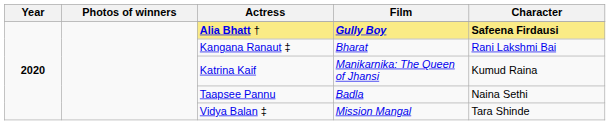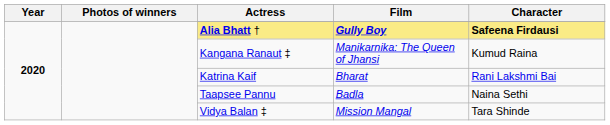 <table class="wikitable" style="width:100%">
 <tr bgcolor="#bebebe">
 <th width="8%">Year</th>
 <th width="19%">Photos of winners</th>
 <th width="19%">Actress</th>
 <th width="19%">Film</th>
 <th width="19%">Character</th>
 </tr>
 <tr>
 <td rowspan=8 style="text-align:center"><strong>2020</strong></td>
 <td rowspan=8 style="text-align:center"></td>
 </tr>
 <tr style="background:#FAEB86;">
 <td><strong><a href='#'>Alia Bhatt</a></strong> †</td>
 <td><strong><em><a href='#'>Gully Boy</a></em></strong></td>
 <td><strong>Safeena Firdausi</strong></td>
 </tr>
 <tr>
 <td><a href='#'>Kangana Ranaut</a> ‡</td>
-<td><a href='#'><em>Bharat</em></a></td>
-<td><a href='#'>Rani Lakshmi Bai</a></td>
+<td><em><a href='#'>Manikarnika: The Queen of Jhansi</a></em></td>
+<td>Kumud Raina</td>
 </tr>
 <tr>
 <td><a href='#'>Katrina Kaif</a></td>
-<td><em><a href='#'>Manikarnika: The Queen of Jhansi</a></em></td>
-<td>Kumud Raina</td>
+<td><a href='#'><em>Bharat</em></a></td>
+<td><a href='#'>Rani Lakshmi Bai</a></td>
 </tr>
 <tr>
 <td><a href='#'>Taapsee Pannu</a></td>
 <td><em><a href='#'>Badla</a></em></td>
 <td>Naina Sethi</td>
 </tr>
 <tr>
 <td><a href='#'>Vidya Balan</a> ‡</td>
 <td><em><a href='#'>Mission Mangal</a></em></td>
 <td>Tara Shinde</td>
 </tr>
 </table>
